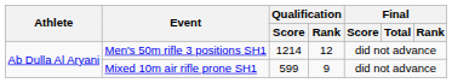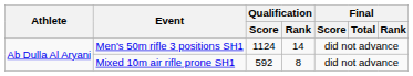 <table class=wikitable style="font-size:90%">
 <tr>
 <th rowspan="2">Athlete</th>
 <th rowspan="2">Event</th>
 <th colspan="2">Qualification</th>
 <th colspan="3">Final</th>
 </tr>
 <tr>
 <th>Score</th>
 <th>Rank</th>
 <th>Score</th>
 <th>Total</th>
 <th>Rank</th>
 </tr>
 <tr>
 <td rowspan="2"><a href='#'>Ab Dulla Al Aryani</a></td>
 <td><a href='#'>Men's 50m rifle 3 positions SH1</a></td>
-<td align=center>1214</td>
-<td align=center>12</td>
+<td align=center>1124</td>
+<td align=center>14</td>
 <td align=center colspan="3">did not advance</td>
 </tr>
 <tr>
 <td><a href='#'>Mixed 10m air rifle prone SH1</a></td>
-<td align=center>599</td>
-<td align=center>9</td>
+<td align=center>592</td>
+<td align=center>8</td>
 <td align=center colspan="3">did not advance</td>
 </tr>
 </table>
